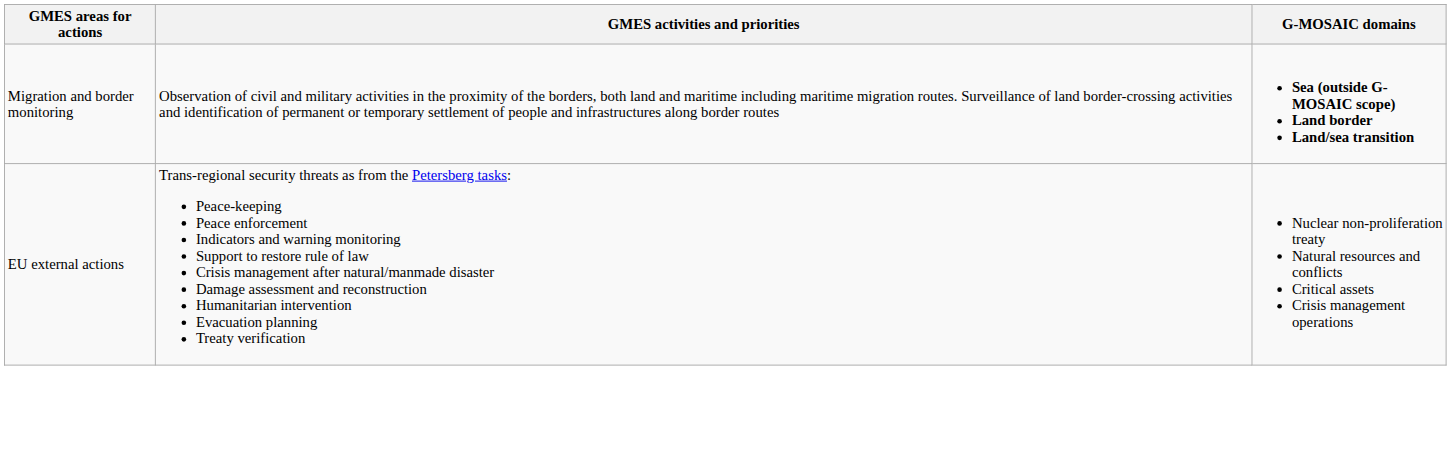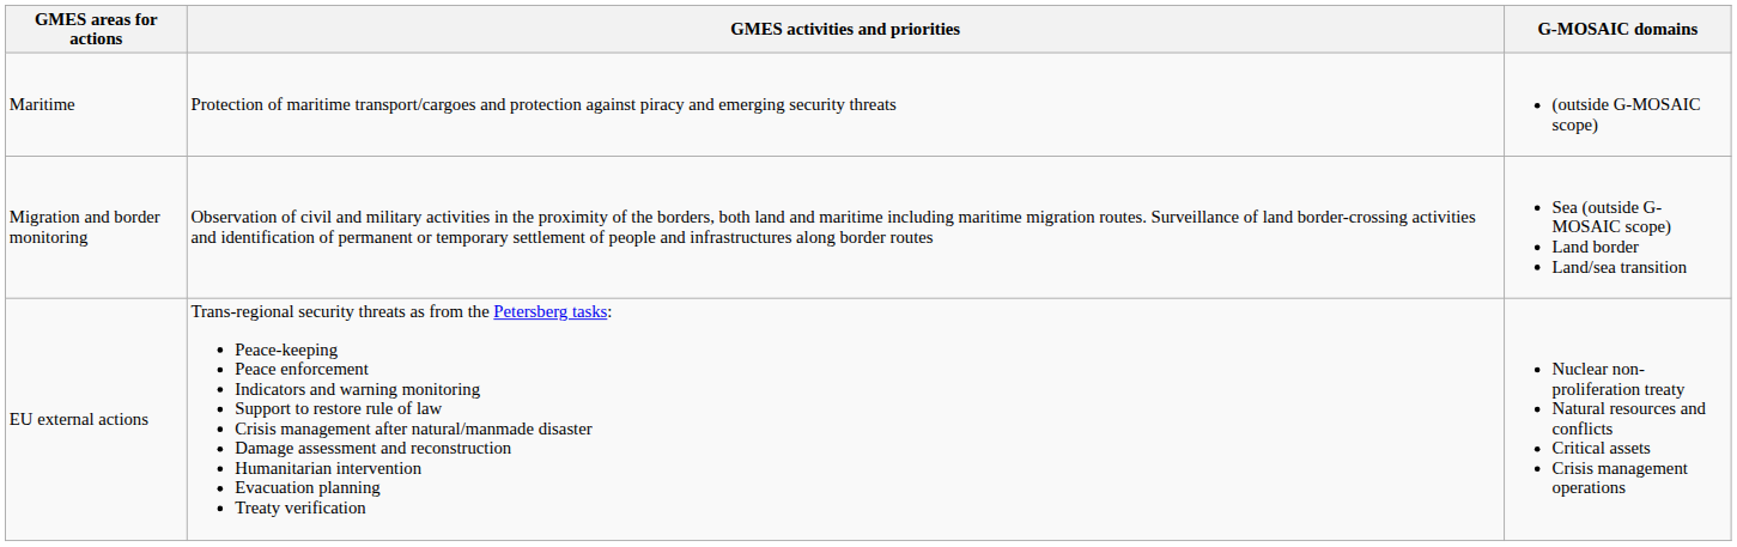 <table class="wikitable">
 <tr>
 <th>GMES areas for actions</th>
 <th>GMES activities and priorities</th>
 <th>G-MOSAIC domains</th>
 </tr>
 <tr>
+<td>Maritime</td>
+<td>Protection of maritime transport/cargoes and protection against piracy and emerging security threats</td>
+<td><br><ul><li>(outside G-MOSAIC scope)</li></ul></td>
+</tr>
+<tr>
 <td>Migration and border monitoring</td>
 <td>Observation of civil and military activities in the proximity of the borders, both land and maritime including maritime migration routes. Surveillance of land border-crossing activities and identification of permanent or temporary settlement of people and infrastructures along border routes</td>
-<td><strong><br><ul><li>Sea (outside G-MOSAIC scope)</li><li>Land border</li><li>Land/sea transition</li></ul></strong></td>
+<td><br><ul><li>Sea (outside G-MOSAIC scope)</li><li>Land border</li><li>Land/sea transition</li></ul></td>
 </tr>
 <tr>
 <td>EU external actions</td>
 <td>Trans-regional security threats as from the <a href='#'>Petersberg tasks</a>:<br><ul><li>Peace-keeping</li><li>Peace enforcement</li><li>Indicators and warning monitoring</li><li>Support to restore rule of law</li><li>Crisis management after natural/manmade disaster</li><li>Damage assessment and reconstruction</li><li>Humanitarian intervention</li><li>Evacuation planning</li><li>Treaty verification</li></ul></td>
 <td><br><ul><li>Nuclear non-proliferation treaty</li><li>Natural resources and conflicts</li><li>Critical assets</li><li>Crisis management operations</li></ul></td>
 </tr>
 </table>
